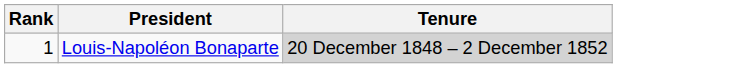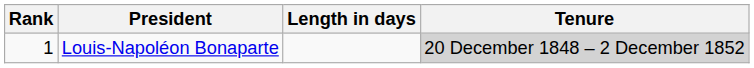 <table class="wikitable sortable">
 <tr>
 <th>Rank</th>
 <th>President</th>
+<th>Length in days</th>
 <th>Tenure</th>
 </tr>
 <tr>
 <td align=right>1</td>
 <td><a href='#'>Louis-Napoléon Bonaparte</a></td>
+<td></td>
 <td style="background: lightgrey;">20 December 1848 – 2 December 1852</td>
 </tr>
 </table>
